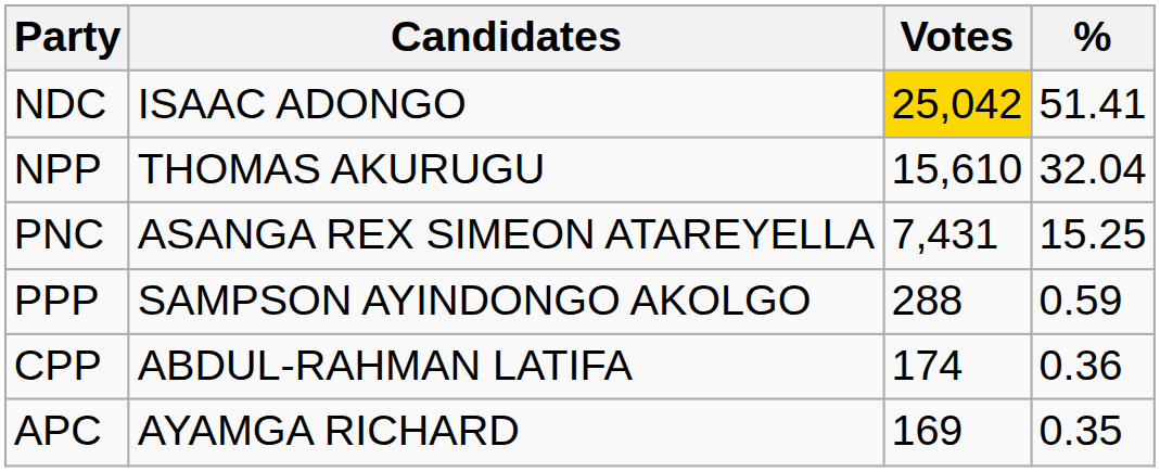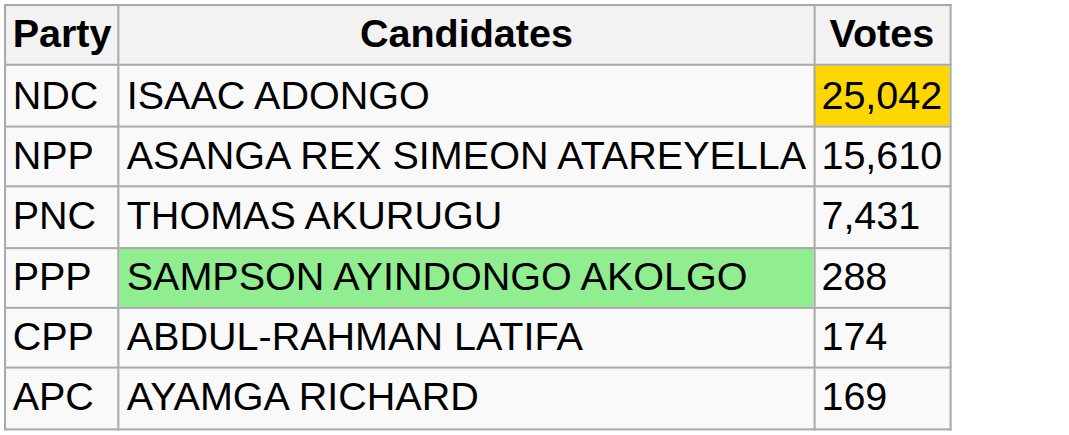 <table class="wikitable">
 <tr>
 <th><strong><big>Party</big></strong></th>
 <th><strong><big>Candidates</big></strong></th>
 <th><strong><big>Votes</big></strong></th>
-<th><strong><big>%</big></strong></th>
 </tr>
 <tr>
 <td><big>NDC</big></td>
 <td><big>ISAAC ADONGO</big></td>
 <td style="background: gold;"><big>25,042</big></td>
-<td><big>51.41</big></td>
 </tr>
 <tr>
 <td><big>NPP</big></td>
-<td><big>THOMAS AKURUGU</big></td>
+<td><big>ASANGA REX SIMEON ATAREYELLA</big></td>
 <td><big>15,610</big></td>
-<td><big>32.04</big></td>
 </tr>
 <tr>
 <td><big>PNC</big></td>
-<td><big>ASANGA REX SIMEON ATAREYELLA</big></td>
+<td><big>THOMAS AKURUGU</big></td>
 <td><big>7,431</big></td>
-<td><big>15.25</big></td>
 </tr>
 <tr>
 <td><big>PPP</big></td>
-<td><big>SAMPSON AYINDONGO AKOLGO</big></td>
+<td style="background: lightgreen;"><big>SAMPSON AYINDONGO AKOLGO</big></td>
 <td><big>288</big></td>
-<td><big>0.59</big></td>
 </tr>
 <tr>
 <td><big>CPP</big></td>
 <td><big>ABDUL-RAHMAN LATIFA</big></td>
 <td><big>174</big></td>
-<td><big>0.36</big></td>
 </tr>
 <tr>
 <td><big>APC</big></td>
 <td><big>AYAMGA RICHARD</big></td>
 <td><big>169</big></td>
-<td><big>0.35</big></td>
 </tr>
 </table>
